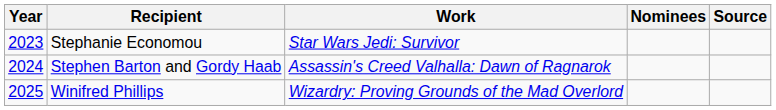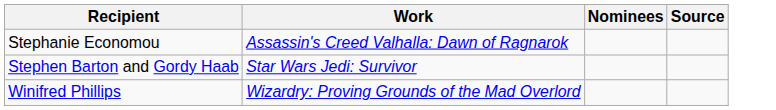 <table class="wikitable">
 <tr>
-<th>Year</th>
 <th>Recipient</th>
 <th>Work</th>
 <th>Nominees</th>
 <th>Source</th>
 </tr>
 <tr>
-<td><a href='#'>2023</a></td>
 <td>Stephanie Economou</td>
+<td><em><a href='#'>Assassin's Creed Valhalla: Dawn of Ragnarok</a></em></td>
+<td></td>
+<td></td>
+</tr>
+<tr>
+<td><a href='#'>Stephen Barton</a> and <a href='#'>Gordy Haab</a></td>
 <td><em><a href='#'>Star Wars Jedi: Survivor</a></em></td>
 <td></td>
 <td></td>
 </tr>
 <tr>
-<td><a href='#'>2024</a></td>
-<td><a href='#'>Stephen Barton</a> and <a href='#'>Gordy Haab</a></td>
-<td><em><a href='#'>Assassin's Creed Valhalla: Dawn of Ragnarok</a></em></td>
-<td></td>
-<td></td>
-</tr>
-<tr>
-<td><a href='#'>2025</a></td>
 <td><a href='#'>Winifred Phillips</a></td>
 <td><em><a href='#'>Wizardry: Proving Grounds of the Mad Overlord</a></em></td>
 <td></td>
 <td></td>
 </tr>
 </table>
